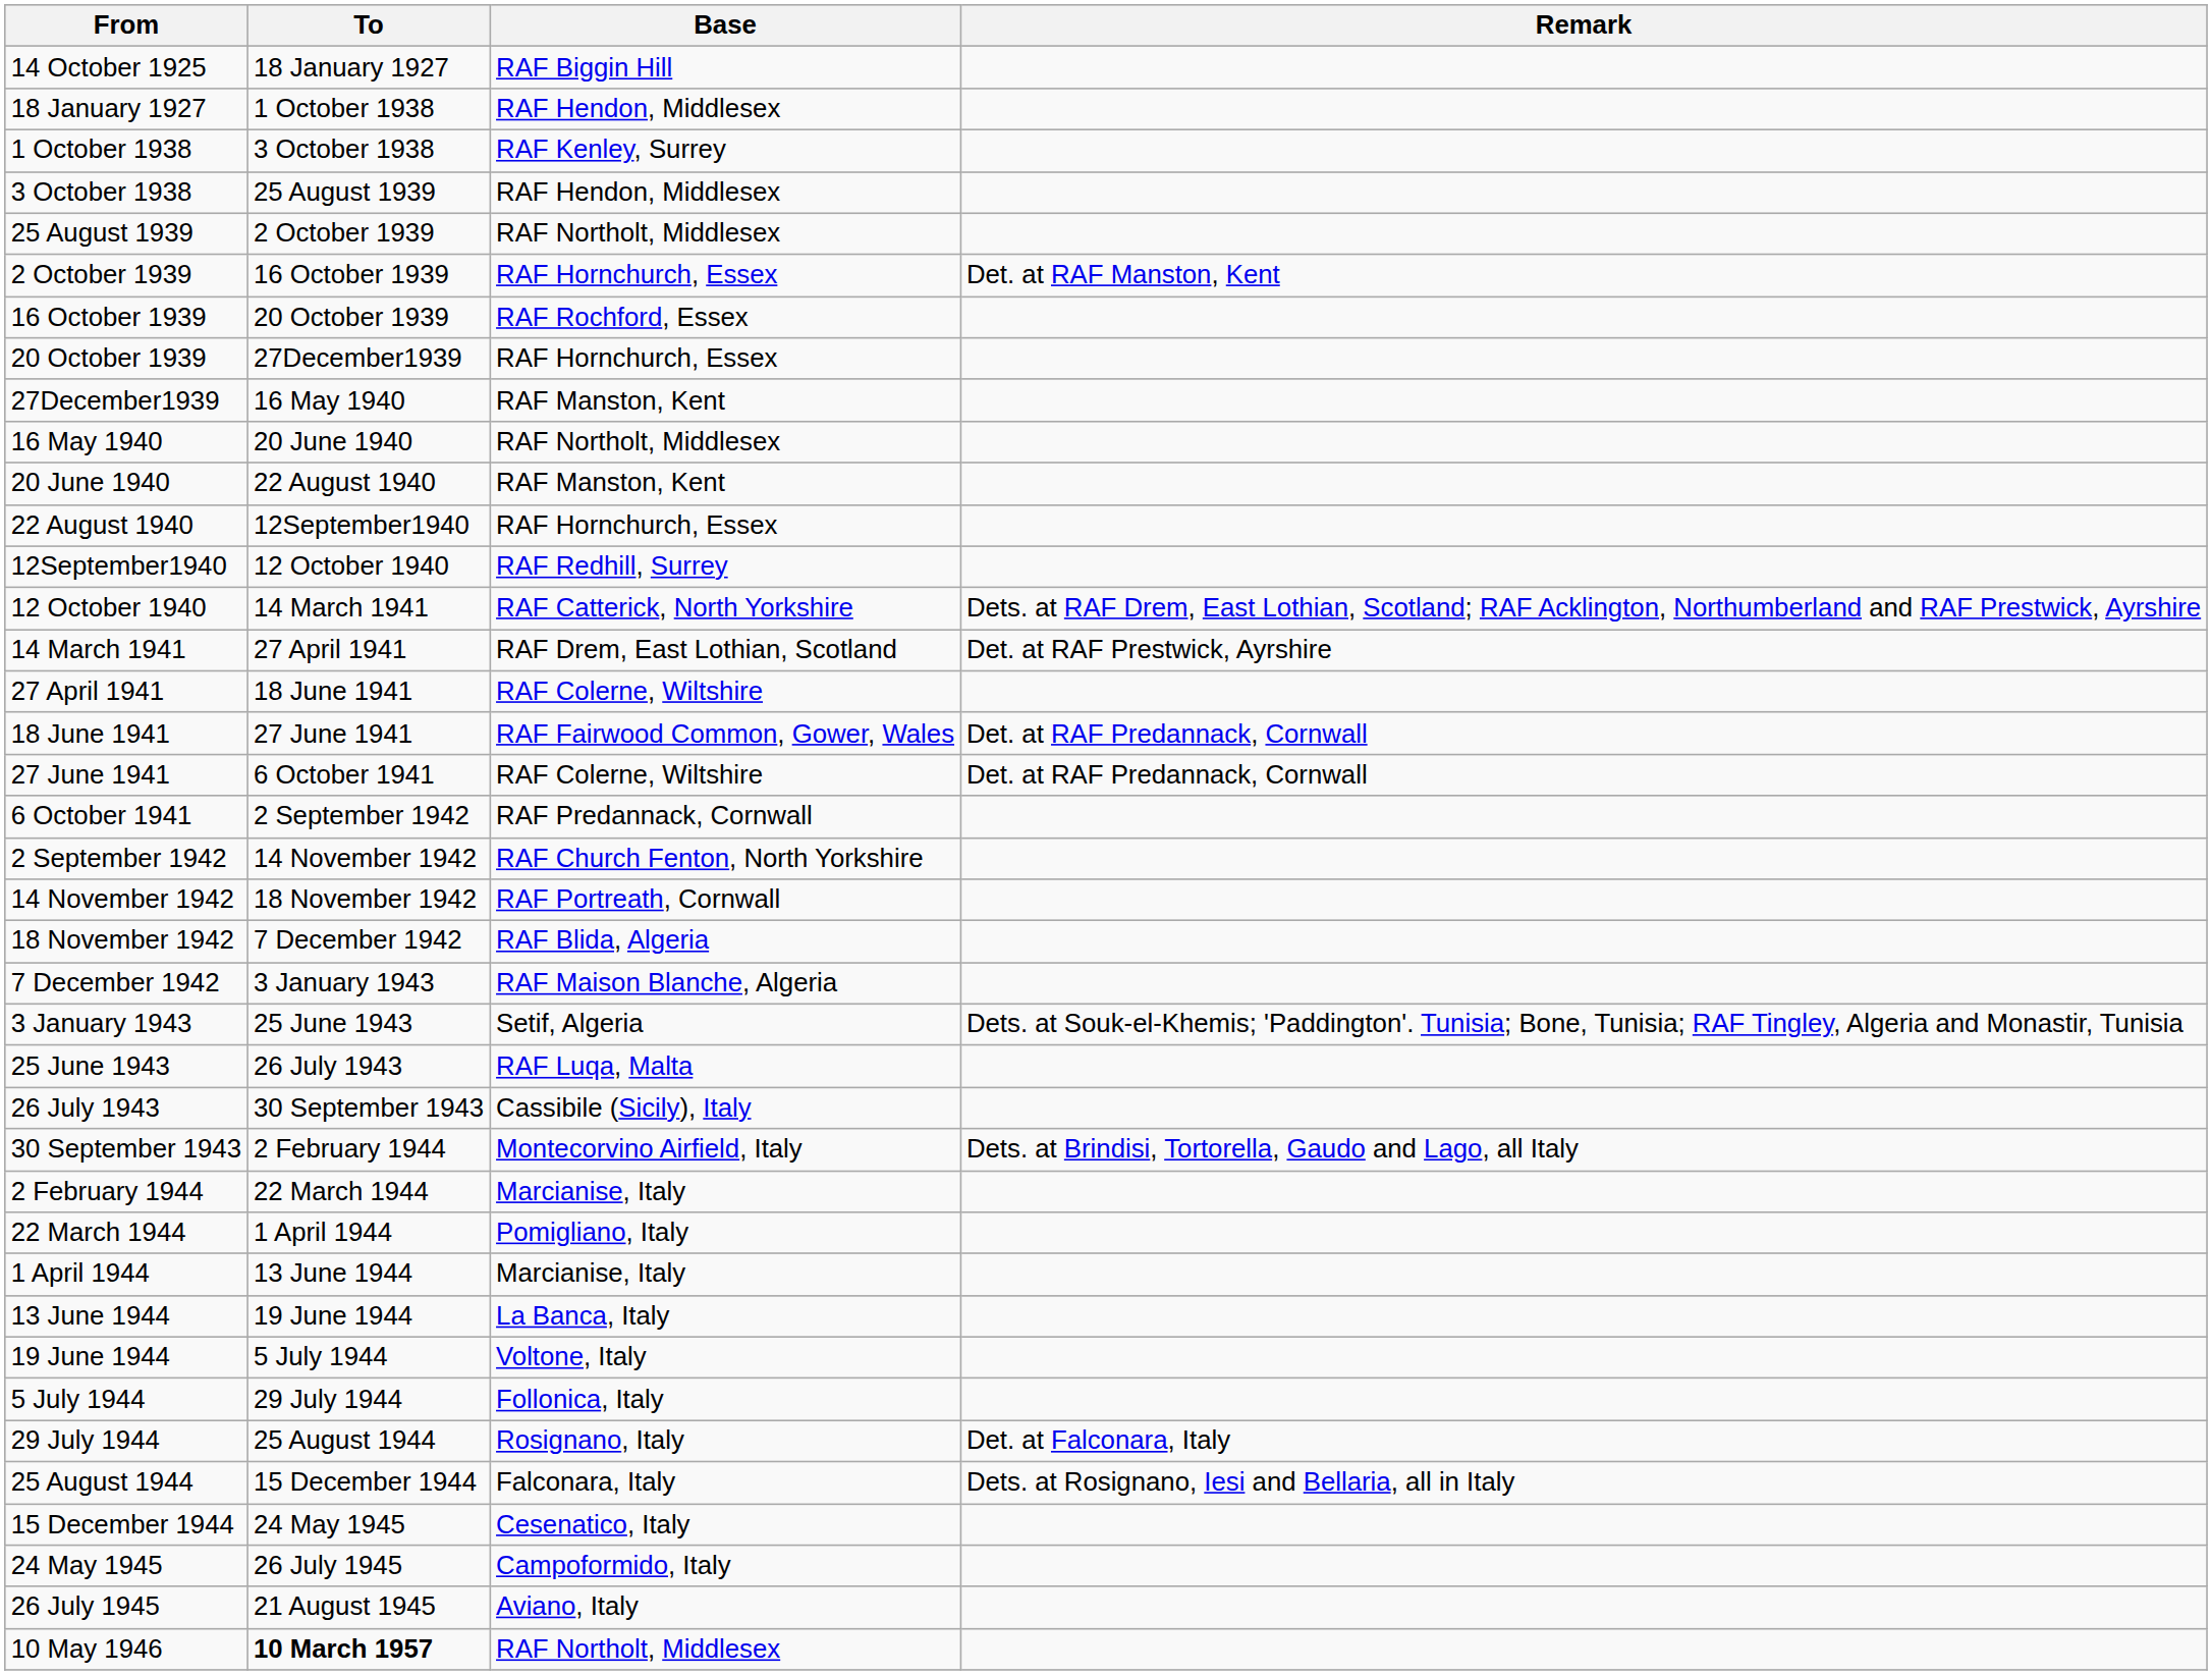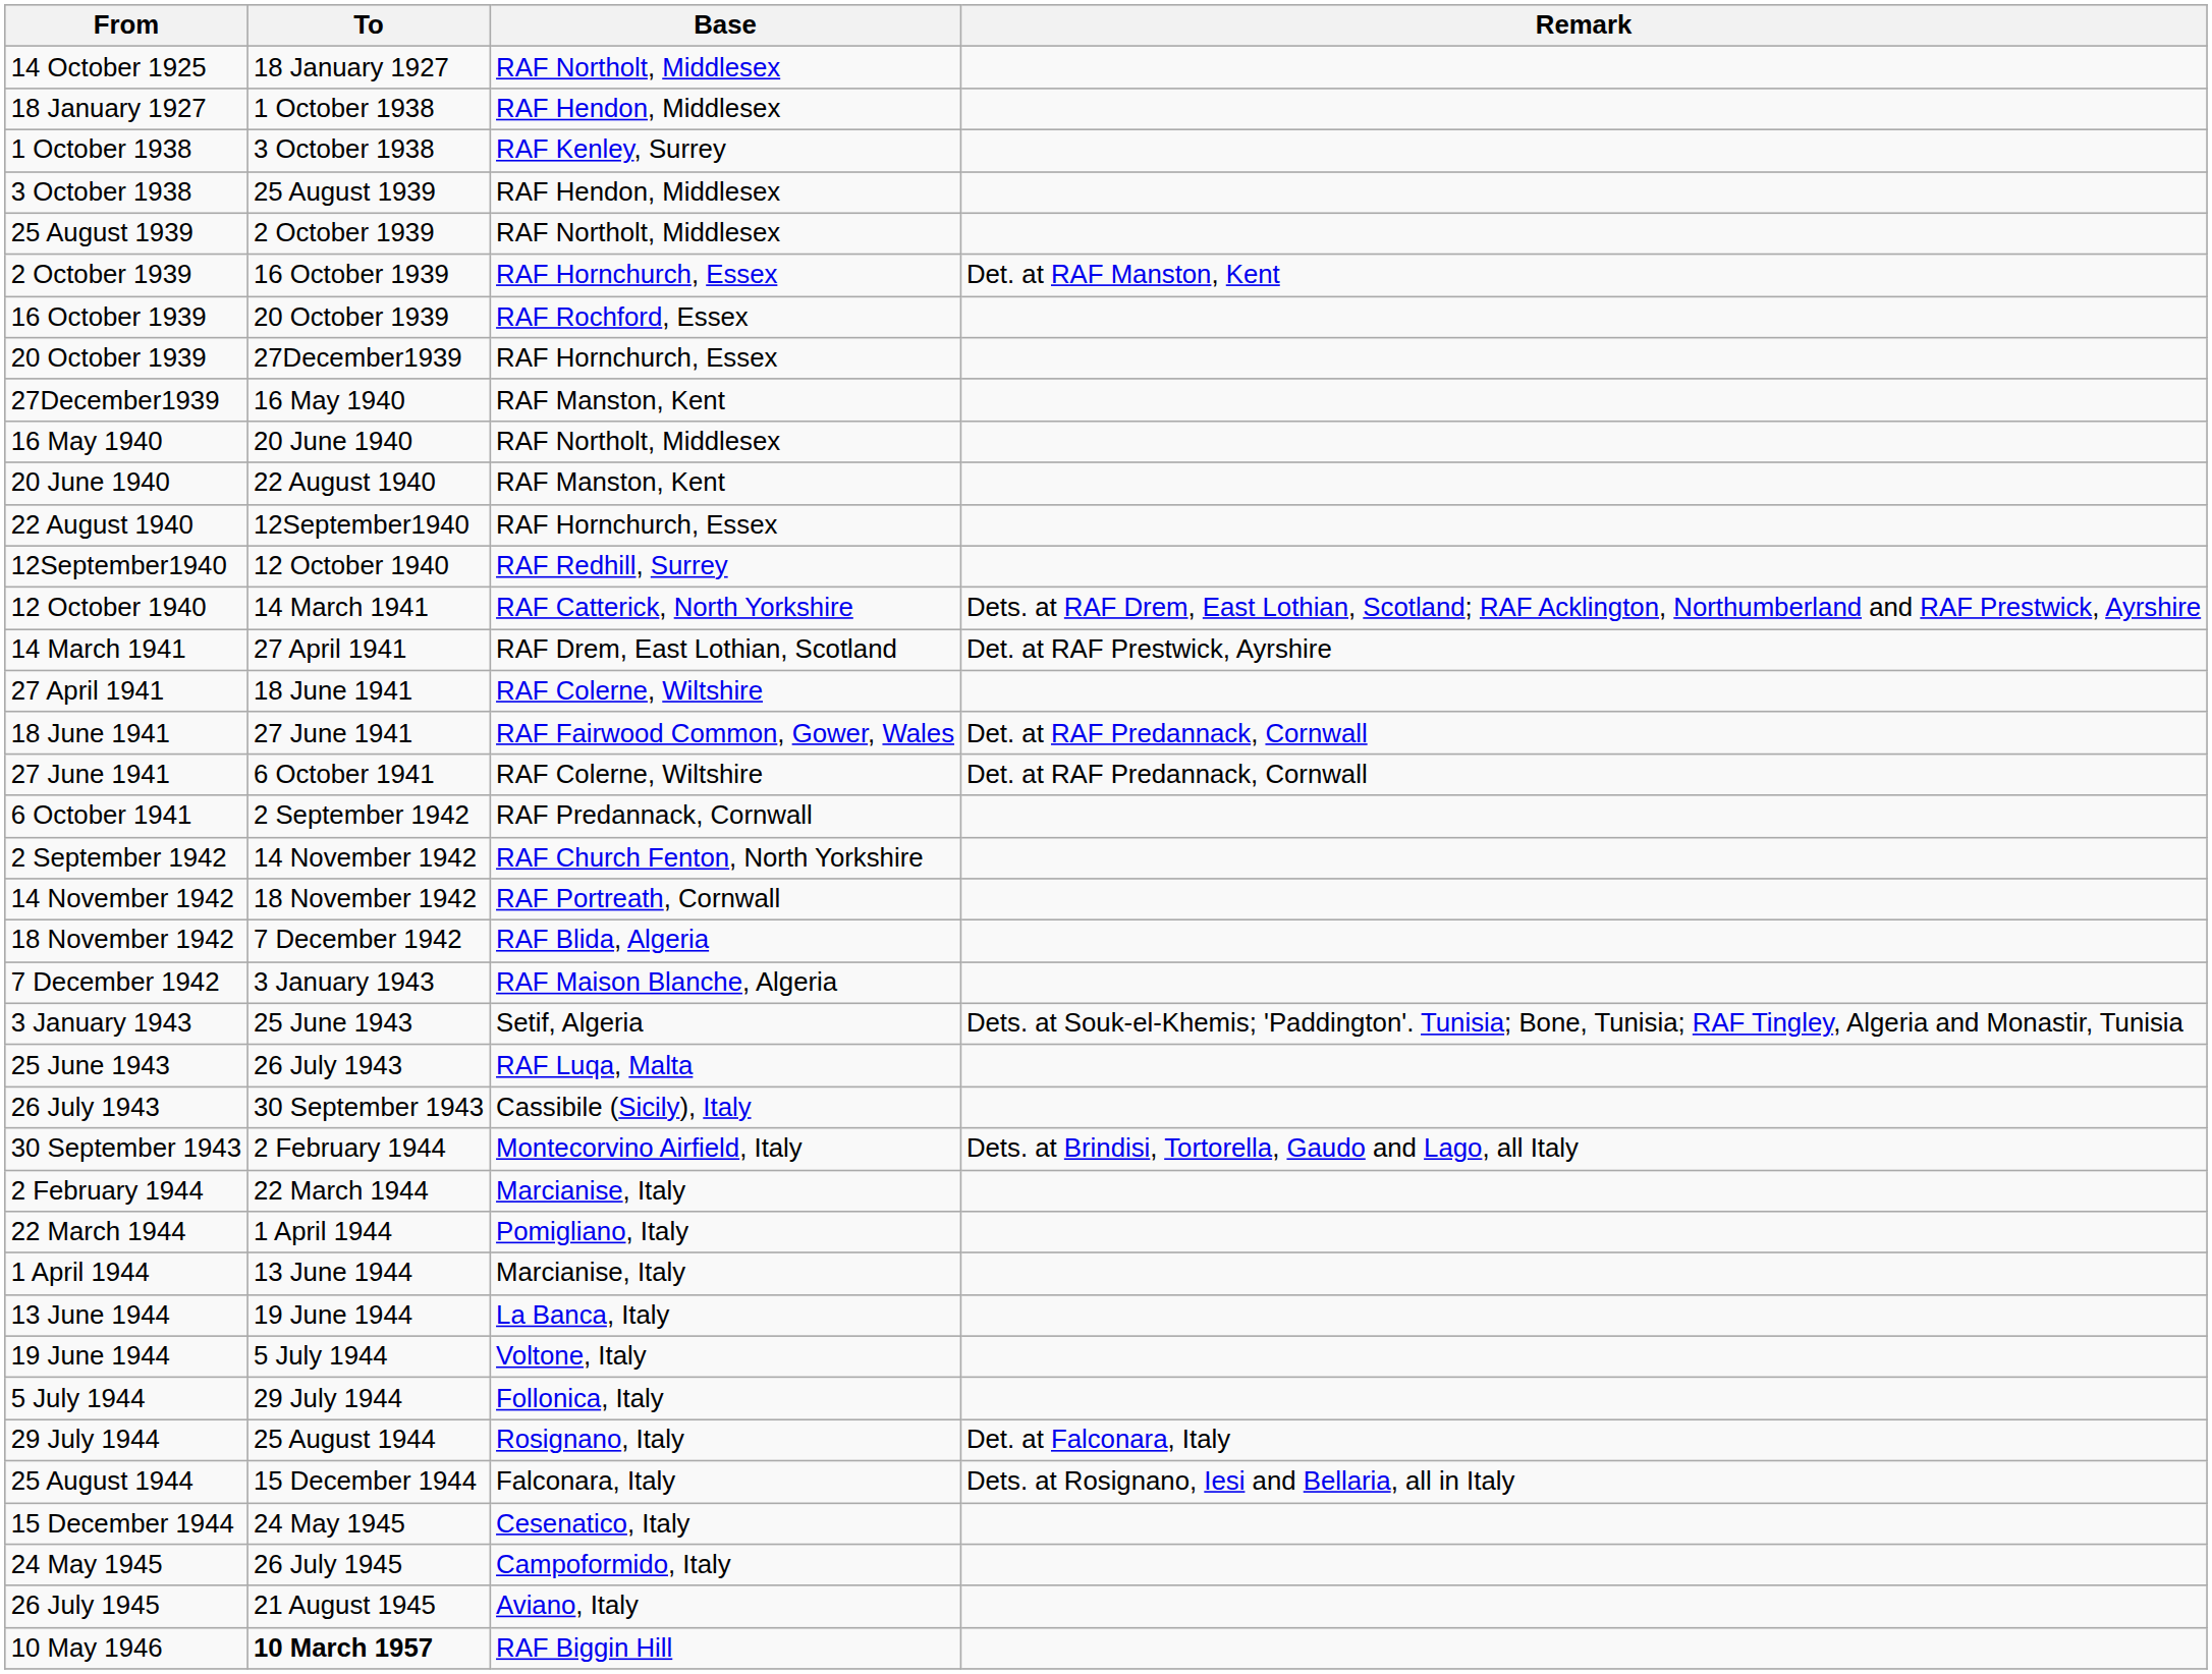 <table class="wikitable">
 <tr>
 <th>From</th>
 <th>To</th>
 <th>Base</th>
 <th>Remark</th>
 </tr>
 <tr>
 <td>14 October 1925</td>
 <td>18 January 1927</td>
-<td><a href='#'>RAF Biggin Hill</a></td>
+<td><a href='#'>RAF Northolt</a>, <a href='#'>Middlesex</a></td>
 <td></td>
 </tr>
 <tr>
 <td>18 January 1927</td>
 <td>1 October 1938</td>
 <td><a href='#'>RAF Hendon</a>, Middlesex</td>
 <td></td>
 </tr>
 <tr>
 <td>1 October 1938</td>
 <td>3 October 1938</td>
 <td><a href='#'>RAF Kenley</a>, Surrey</td>
 <td></td>
 </tr>
 <tr>
 <td>3 October 1938</td>
 <td>25 August 1939</td>
 <td>RAF Hendon, Middlesex</td>
 <td></td>
 </tr>
 <tr>
 <td>25 August 1939</td>
 <td>2 October 1939</td>
 <td>RAF Northolt, Middlesex</td>
 <td></td>
 </tr>
 <tr>
 <td>2 October 1939</td>
 <td>16 October 1939</td>
 <td><a href='#'>RAF Hornchurch</a>, <a href='#'>Essex</a></td>
 <td>Det. at <a href='#'>RAF Manston</a>, <a href='#'>Kent</a></td>
 </tr>
 <tr>
 <td>16 October 1939</td>
 <td>20 October 1939</td>
 <td><a href='#'>RAF Rochford</a>, Essex</td>
 <td></td>
 </tr>
 <tr>
 <td>20 October 1939</td>
 <td>27December1939</td>
 <td>RAF Hornchurch, Essex</td>
 <td></td>
 </tr>
 <tr>
 <td>27December1939</td>
 <td>16 May 1940</td>
 <td>RAF Manston, Kent</td>
 <td></td>
 </tr>
 <tr>
 <td>16 May 1940</td>
 <td>20 June 1940</td>
 <td>RAF Northolt, Middlesex</td>
 <td></td>
 </tr>
 <tr>
 <td>20 June 1940</td>
 <td>22 August 1940</td>
 <td>RAF Manston, Kent</td>
 <td></td>
 </tr>
 <tr>
 <td>22 August 1940</td>
 <td>12September1940</td>
 <td>RAF Hornchurch, Essex</td>
 <td></td>
 </tr>
 <tr>
 <td>12September1940</td>
 <td>12 October 1940</td>
 <td><a href='#'>RAF Redhill</a>, <a href='#'>Surrey</a></td>
 <td></td>
 </tr>
 <tr>
 <td>12 October 1940</td>
 <td>14 March 1941</td>
 <td><a href='#'>RAF Catterick</a>, <a href='#'>North Yorkshire</a></td>
 <td>Dets. at <a href='#'>RAF Drem</a>, <a href='#'>East Lothian</a>, <a href='#'>Scotland</a>; <a href='#'>RAF Acklington</a>, <a href='#'>Northumberland</a> and <a href='#'>RAF Prestwick</a>, <a href='#'>Ayrshire</a></td>
 </tr>
 <tr>
 <td>14 March 1941</td>
 <td>27 April 1941</td>
 <td>RAF Drem, East Lothian, Scotland</td>
 <td>Det. at RAF Prestwick, Ayrshire</td>
 </tr>
 <tr>
 <td>27 April 1941</td>
 <td>18 June 1941</td>
 <td><a href='#'>RAF Colerne</a>, <a href='#'>Wiltshire</a></td>
 <td></td>
 </tr>
 <tr>
 <td>18 June 1941</td>
 <td>27 June 1941</td>
 <td><a href='#'>RAF Fairwood Common</a>, <a href='#'>Gower</a>, <a href='#'>Wales</a></td>
 <td>Det. at <a href='#'>RAF Predannack</a>, <a href='#'>Cornwall</a></td>
 </tr>
 <tr>
 <td>27 June 1941</td>
 <td>6 October 1941</td>
 <td>RAF Colerne, Wiltshire</td>
 <td>Det. at RAF Predannack, Cornwall</td>
 </tr>
 <tr>
 <td>6 October 1941</td>
 <td>2 September 1942</td>
 <td>RAF Predannack, Cornwall</td>
 <td></td>
 </tr>
 <tr>
 <td>2 September 1942</td>
 <td>14 November 1942</td>
 <td><a href='#'>RAF Church Fenton</a>, North Yorkshire</td>
 <td></td>
 </tr>
 <tr>
 <td>14 November 1942</td>
 <td>18 November 1942</td>
 <td><a href='#'>RAF Portreath</a>, Cornwall</td>
 <td></td>
 </tr>
 <tr>
 <td>18 November 1942</td>
 <td>7 December 1942</td>
 <td><a href='#'>RAF Blida</a>, <a href='#'>Algeria</a></td>
 <td></td>
 </tr>
 <tr>
 <td>7 December 1942</td>
 <td>3 January 1943</td>
 <td><a href='#'>RAF Maison Blanche</a>, Algeria</td>
 <td></td>
 </tr>
 <tr>
 <td>3 January 1943</td>
 <td>25 June 1943</td>
 <td>Setif, Algeria</td>
 <td>Dets. at Souk-el-Khemis; 'Paddington'. <a href='#'>Tunisia</a>; Bone, Tunisia; <a href='#'>RAF Tingley</a>, Algeria and Monastir, Tunisia</td>
 </tr>
 <tr>
 <td>25 June 1943</td>
 <td>26 July 1943</td>
 <td><a href='#'>RAF Luqa</a>, <a href='#'>Malta</a></td>
 <td></td>
 </tr>
 <tr>
 <td>26 July 1943</td>
 <td>30 September 1943</td>
 <td>Cassibile (<a href='#'>Sicily</a>), <a href='#'>Italy</a></td>
 <td></td>
 </tr>
 <tr>
 <td>30 September 1943</td>
 <td>2 February 1944</td>
 <td><a href='#'>Montecorvino Airfield</a>, Italy</td>
 <td>Dets. at <a href='#'>Brindisi</a>, <a href='#'>Tortorella</a>, <a href='#'>Gaudo</a> and <a href='#'>Lago</a>, all Italy</td>
 </tr>
 <tr>
 <td>2 February 1944</td>
 <td>22 March 1944</td>
 <td><a href='#'>Marcianise</a>, Italy</td>
 <td></td>
 </tr>
 <tr>
 <td>22 March 1944</td>
 <td>1 April 1944</td>
 <td><a href='#'>Pomigliano</a>, Italy</td>
 <td></td>
 </tr>
 <tr>
 <td>1 April 1944</td>
 <td>13 June 1944</td>
 <td>Marcianise, Italy</td>
 <td></td>
 </tr>
 <tr>
 <td>13 June 1944</td>
 <td>19 June 1944</td>
 <td><a href='#'>La Banca</a>, Italy</td>
 <td></td>
 </tr>
 <tr>
 <td>19 June 1944</td>
 <td>5 July 1944</td>
 <td><a href='#'>Voltone</a>, Italy</td>
 <td></td>
 </tr>
 <tr>
 <td>5 July 1944</td>
 <td>29 July 1944</td>
 <td><a href='#'>Follonica</a>, Italy</td>
 <td></td>
 </tr>
 <tr>
 <td>29 July 1944</td>
 <td>25 August 1944</td>
 <td><a href='#'>Rosignano</a>, Italy</td>
 <td>Det. at <a href='#'>Falconara</a>, Italy</td>
 </tr>
 <tr>
 <td>25 August 1944</td>
 <td>15 December 1944</td>
 <td>Falconara, Italy</td>
 <td>Dets. at Rosignano, <a href='#'>Iesi</a> and <a href='#'>Bellaria</a>, all in Italy</td>
 </tr>
 <tr>
 <td>15 December 1944</td>
 <td>24 May 1945</td>
 <td><a href='#'>Cesenatico</a>, Italy</td>
 <td></td>
 </tr>
 <tr>
 <td>24 May 1945</td>
 <td>26 July 1945</td>
 <td><a href='#'>Campoformido</a>, Italy</td>
 <td></td>
 </tr>
 <tr>
 <td>26 July 1945</td>
 <td>21 August 1945</td>
 <td><a href='#'>Aviano</a>, Italy</td>
 <td></td>
 </tr>
 <tr>
 <td>10 May 1946</td>
 <td><strong>10 March 1957</strong></td>
-<td><a href='#'>RAF Northolt</a>, <a href='#'>Middlesex</a></td>
+<td><a href='#'>RAF Biggin Hill</a></td>
 <td></td>
 </tr>
 </table>
